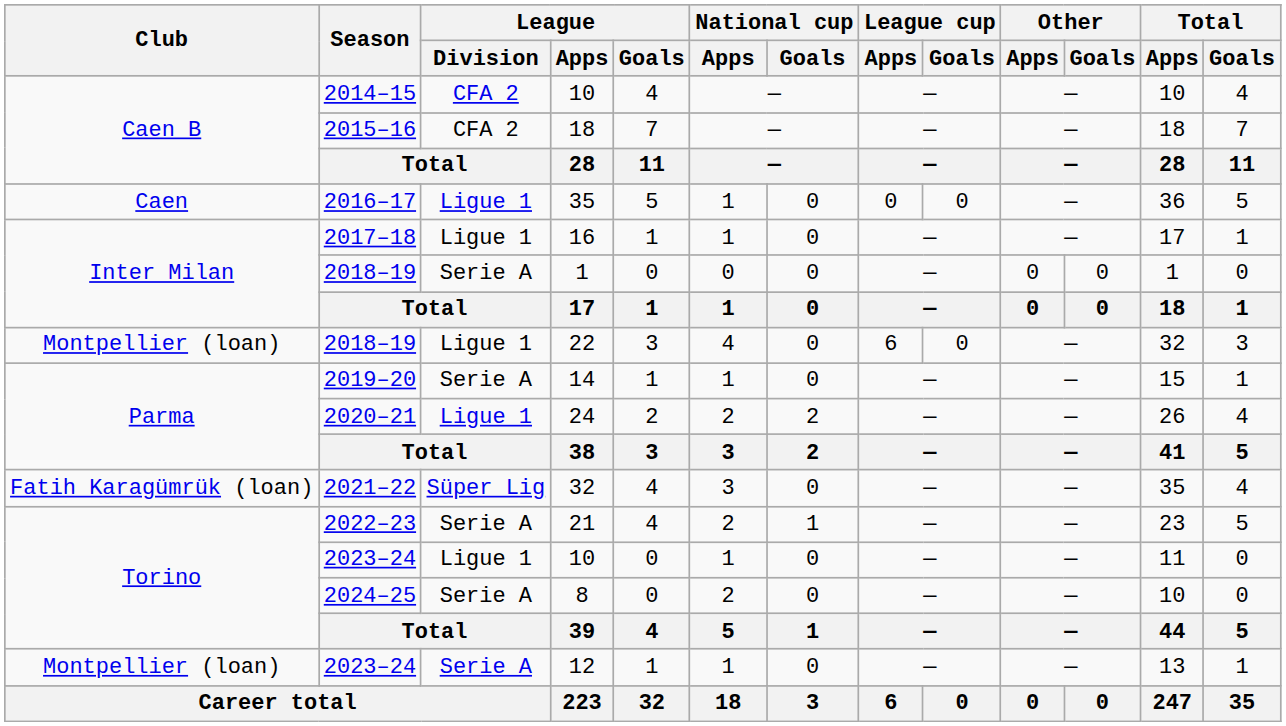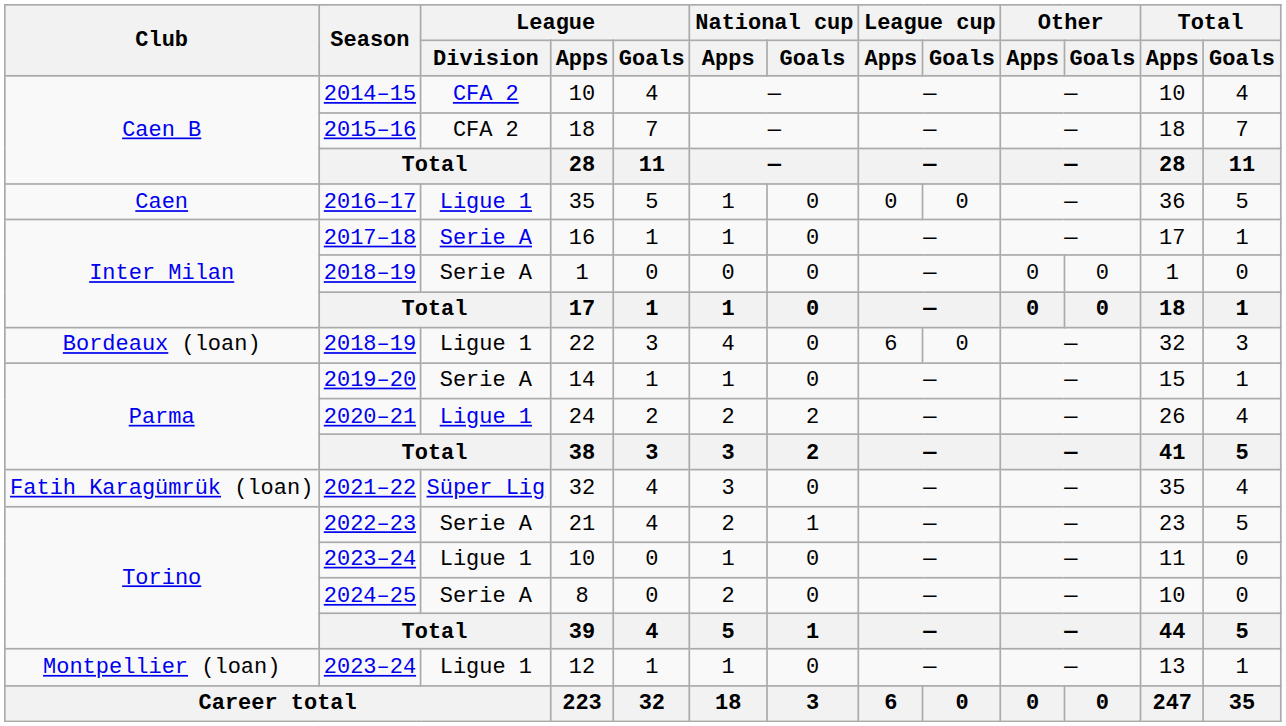 <table class="wikitable" style="text-align:center">
 <tr>
 <th rowspan="2">Club</th>
 <th rowspan="2">Season</th>
 <th colspan="3">League</th>
 <th colspan="2">National cup</th>
 <th colspan="2">League cup</th>
 <th colspan="2">Other</th>
 <th colspan="2">Total</th>
 </tr>
 <tr>
 <th>Division</th>
 <th>Apps</th>
 <th>Goals</th>
 <th>Apps</th>
 <th>Goals</th>
 <th>Apps</th>
 <th>Goals</th>
 <th>Apps</th>
 <th>Goals</th>
 <th>Apps</th>
 <th>Goals</th>
 </tr>
 <tr>
 <td rowspan="3"><a href='#'>Caen B</a></td>
 <td><a href='#'>2014–15</a></td>
 <td><a href='#'>CFA 2</a></td>
 <td>10</td>
 <td>4</td>
 <td colspan="2">—</td>
 <td colspan="2">—</td>
 <td colspan="2">—</td>
 <td>10</td>
 <td>4</td>
 </tr>
 <tr>
 <td><a href='#'>2015–16</a></td>
 <td>CFA 2</td>
 <td>18</td>
 <td>7</td>
 <td colspan="2">—</td>
 <td colspan="2">—</td>
 <td colspan="2">—</td>
 <td>18</td>
 <td>7</td>
 </tr>
 <tr>
 <th colspan="2">Total</th>
 <th>28</th>
 <th>11</th>
 <th colspan="2">—</th>
 <th colspan="2">—</th>
 <th colspan="2">—</th>
 <th>28</th>
 <th>11</th>
 </tr>
 <tr>
 <td><a href='#'>Caen</a></td>
 <td><a href='#'>2016–17</a></td>
 <td><a href='#'>Ligue 1</a></td>
 <td>35</td>
 <td>5</td>
 <td>1</td>
 <td>0</td>
 <td>0</td>
 <td>0</td>
 <td colspan="2">—</td>
 <td>36</td>
 <td>5</td>
 </tr>
 <tr>
 <td rowspan="3"><a href='#'>Inter Milan</a></td>
 <td><a href='#'>2017–18</a></td>
-<td>Ligue 1</td>
+<td><a href='#'>Serie A</a></td>
 <td>16</td>
 <td>1</td>
 <td>1</td>
 <td>0</td>
 <td colspan="2">—</td>
 <td colspan="2">—</td>
 <td>17</td>
 <td>1</td>
 </tr>
 <tr>
 <td><a href='#'>2018–19</a></td>
 <td>Serie A</td>
 <td>1</td>
 <td>0</td>
 <td>0</td>
 <td>0</td>
 <td colspan="2">—</td>
 <td>0</td>
 <td>0</td>
 <td>1</td>
 <td>0</td>
 </tr>
 <tr>
 <th colspan="2">Total</th>
 <th>17</th>
 <th>1</th>
 <th>1</th>
 <th>0</th>
 <th colspan="2">—</th>
 <th>0</th>
 <th>0</th>
 <th>18</th>
 <th>1</th>
 </tr>
 <tr>
-<td><a href='#'>Montpellier</a> (loan)</td>
+<td><a href='#'>Bordeaux</a> (loan)</td>
 <td><a href='#'>2018–19</a></td>
 <td>Ligue 1</td>
 <td>22</td>
 <td>3</td>
 <td>4</td>
 <td>0</td>
 <td>6</td>
 <td>0</td>
 <td colspan="2">—</td>
 <td>32</td>
 <td>3</td>
 </tr>
 <tr>
 <td rowspan="3"><a href='#'>Parma</a></td>
 <td><a href='#'>2019–20</a></td>
 <td>Serie A</td>
 <td>14</td>
 <td>1</td>
 <td>1</td>
 <td>0</td>
 <td colspan="2">—</td>
 <td colspan="2">—</td>
 <td>15</td>
 <td>1</td>
 </tr>
 <tr>
 <td><a href='#'>2020–21</a></td>
 <td><a href='#'>Ligue 1</a></td>
 <td>24</td>
 <td>2</td>
 <td>2</td>
 <td>2</td>
 <td colspan="2">—</td>
 <td colspan="2">—</td>
 <td>26</td>
 <td>4</td>
 </tr>
 <tr>
 <th colspan="2">Total</th>
 <th>38</th>
 <th>3</th>
 <th>3</th>
 <th>2</th>
 <th colspan="2">—</th>
 <th colspan="2">—</th>
 <th>41</th>
 <th>5</th>
 </tr>
 <tr>
 <td><a href='#'>Fatih Karagümrük</a> (loan)</td>
 <td><a href='#'>2021–22</a></td>
 <td><a href='#'>Süper Lig</a></td>
 <td>32</td>
 <td>4</td>
 <td>3</td>
 <td>0</td>
 <td colspan="2">—</td>
 <td colspan="2">—</td>
 <td>35</td>
 <td>4</td>
 </tr>
 <tr>
 <td rowspan="4"><a href='#'>Torino</a></td>
 <td><a href='#'>2022–23</a></td>
 <td>Serie A</td>
 <td>21</td>
 <td>4</td>
 <td>2</td>
 <td>1</td>
 <td colspan="2">—</td>
 <td colspan="2">—</td>
 <td>23</td>
 <td>5</td>
 </tr>
 <tr>
 <td><a href='#'>2023–24</a></td>
 <td>Ligue 1</td>
 <td>10</td>
 <td>0</td>
 <td>1</td>
 <td>0</td>
 <td colspan="2">—</td>
 <td colspan="2">—</td>
 <td>11</td>
 <td>0</td>
 </tr>
 <tr>
 <td><a href='#'>2024–25</a></td>
 <td>Serie A</td>
 <td>8</td>
 <td>0</td>
 <td>2</td>
 <td>0</td>
 <td colspan="2">—</td>
 <td colspan="2">—</td>
 <td>10</td>
 <td>0</td>
 </tr>
 <tr>
 <th colspan="2">Total</th>
 <th>39</th>
 <th>4</th>
 <th>5</th>
 <th>1</th>
 <th colspan="2">—</th>
 <th colspan="2">—</th>
 <th>44</th>
 <th>5</th>
 </tr>
 <tr>
 <td><a href='#'>Montpellier</a> (loan)</td>
 <td><a href='#'>2023–24</a></td>
-<td><a href='#'>Serie A</a></td>
+<td>Ligue 1</td>
 <td>12</td>
 <td>1</td>
 <td>1</td>
 <td>0</td>
 <td colspan="2">—</td>
 <td colspan="2">—</td>
 <td>13</td>
 <td>1</td>
 </tr>
 <tr>
 <th colspan="3">Career total</th>
 <th>223</th>
 <th>32</th>
 <th>18</th>
 <th>3</th>
 <th>6</th>
 <th>0</th>
 <th>0</th>
 <th>0</th>
 <th>247</th>
 <th>35</th>
 </tr>
 </table>
